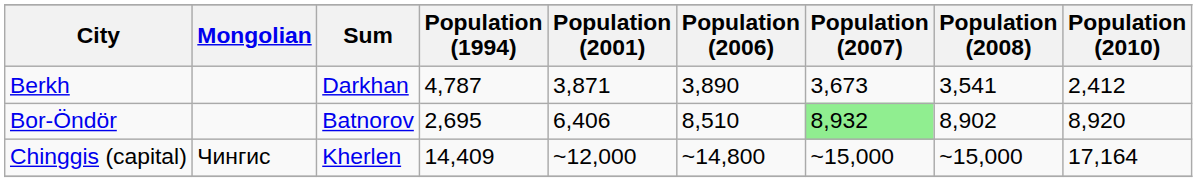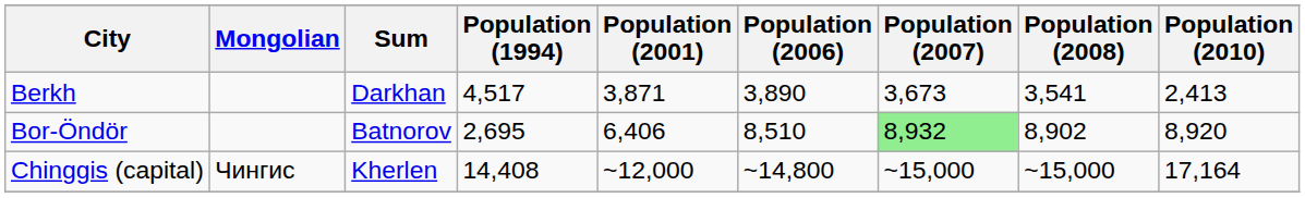 <table class="wikitable sortable">
 <tr>
 </tr>
 <tr>
 <th>City</th>
 <th><a href='#'>Mongolian</a></th>
 <th>Sum</th>
 <th>Population<br>(1994)</th>
 <th>Population<br>(2001)</th>
 <th>Population<br>(2006)</th>
 <th>Population<br>(2007)</th>
 <th>Population<br>(2008)</th>
 <th>Population<br>(2010)</th>
 </tr>
 <tr>
 <td><a href='#'>Berkh</a></td>
 <td></td>
 <td><a href='#'>Darkhan</a></td>
-<td>4,787</td>
+<td>4,517</td>
 <td>3,871</td>
 <td>3,890</td>
 <td>3,673</td>
 <td>3,541</td>
-<td>2,412</td>
+<td>2,413</td>
 </tr>
 <tr>
 <td><a href='#'>Bor-Öndör</a></td>
 <td></td>
 <td><a href='#'>Batnorov</a></td>
 <td>2,695</td>
 <td>6,406</td>
 <td>8,510</td>
 <td style="background: lightgreen;">8,932</td>
 <td>8,902</td>
 <td>8,920</td>
 </tr>
 <tr>
 <td><a href='#'>Chinggis</a> (capital)</td>
 <td>Чингис</td>
 <td><a href='#'>Kherlen</a></td>
-<td>14,409</td>
+<td>14,408</td>
 <td>~12,000</td>
 <td>~14,800</td>
 <td>~15,000</td>
 <td>~15,000</td>
 <td>17,164</td>
 </tr>
 <tr>
 </tr>
 </table>
